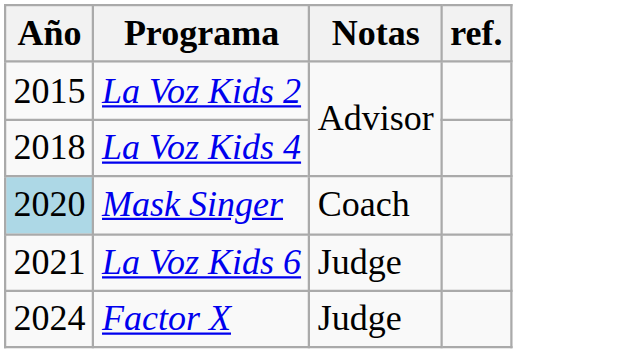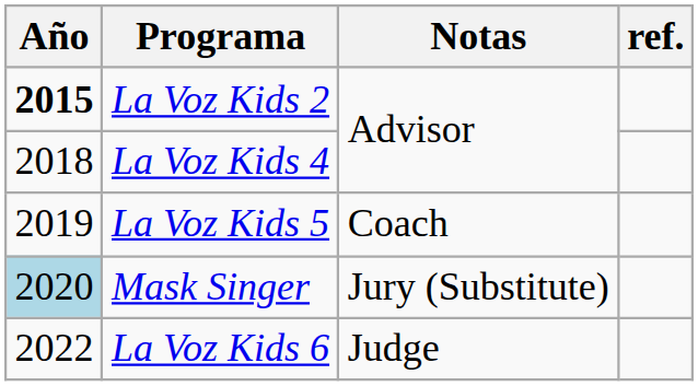 <table class="wikitable">
 <tr>
 <th>Año</th>
 <th>Programa</th>
 <th>Notas</th>
 <th>ref.</th>
 </tr>
 <tr>
-<td>2015</td>
+<td><strong>2015</strong></td>
 <td><em><a href='#'>La Voz Kids 2</a></em></td>
 <td rowspan="2">Advisor</td>
 <td></td>
 </tr>
 <tr>
 <td>2018</td>
 <td><em><a href='#'>La Voz Kids 4</a></em></td>
 <td></td>
 </tr>
 <tr>
-<td style="background: lightblue;">2020</td>
-<td><em><a href='#'>Mask Singer</a></em></td>
+<td>2019</td>
+<td><em><a href='#'>La Voz Kids 5</a></em></td>
 <td>Coach</td>
 <td></td>
 </tr>
 <tr>
-<td>2021</td>
+<td style="background: lightblue;">2020</td>
+<td><em><a href='#'>Mask Singer</a></em></td>
+<td>Jury (Substitute)</td>
+<td></td>
+</tr>
+<tr>
+<td>2022</td>
 <td><em><a href='#'>La Voz Kids 6</a></em></td>
 <td>Judge</td>
 <td></td>
 </tr>
-<tr>
-<td>2024</td>
-<td><em><a href='#'>Factor X</a></em></td>
-<td>Judge</td>
-<td></td>
-</tr>
 </table>
